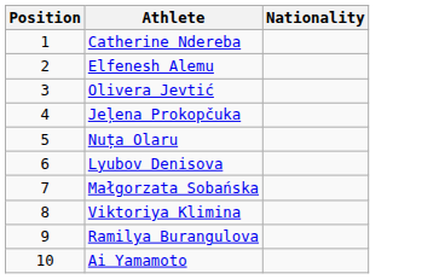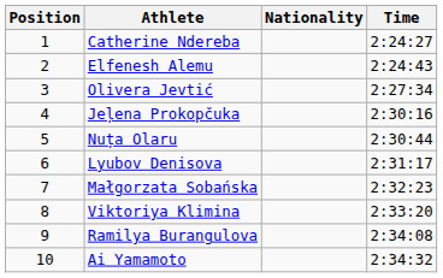 <table class="wikitable sortable">
 <tr>
 <th>Position</th>
 <th>Athlete</th>
 <th>Nationality</th>
+<th>Time</th>
 </tr>
 <tr>
 <td style="text-align:center">1</td>
 <td><a href='#'>Catherine Ndereba</a></td>
 <td></td>
+<td>2:24:27</td>
 </tr>
 <tr>
 <td style="text-align:center">2</td>
 <td><a href='#'>Elfenesh Alemu</a></td>
 <td></td>
+<td>2:24:43</td>
 </tr>
 <tr>
 <td style="text-align:center">3</td>
 <td><a href='#'>Olivera Jevtić</a></td>
 <td></td>
+<td>2:27:34</td>
 </tr>
 <tr>
 <td style="text-align:center">4</td>
 <td><a href='#'>Jeļena Prokopčuka</a></td>
 <td></td>
+<td>2:30:16</td>
 </tr>
 <tr>
 <td style="text-align:center">5</td>
 <td><a href='#'>Nuța Olaru</a></td>
 <td></td>
+<td>2:30:44</td>
 </tr>
 <tr>
 <td style="text-align:center">6</td>
 <td><a href='#'>Lyubov Denisova</a></td>
 <td></td>
+<td>2:31:17</td>
 </tr>
 <tr>
 <td style="text-align:center">7</td>
 <td><a href='#'>Małgorzata Sobańska</a></td>
 <td></td>
+<td>2:32:23</td>
 </tr>
 <tr>
 <td style="text-align:center">8</td>
 <td><a href='#'>Viktoriya Klimina</a></td>
 <td></td>
+<td>2:33:20</td>
 </tr>
 <tr>
 <td style="text-align:center">9</td>
 <td><a href='#'>Ramilya Burangulova</a></td>
 <td></td>
+<td>2:34:08</td>
 </tr>
 <tr>
 <td style="text-align:center">10</td>
 <td><a href='#'>Ai Yamamoto</a></td>
 <td></td>
+<td>2:34:32</td>
 </tr>
 </table>
